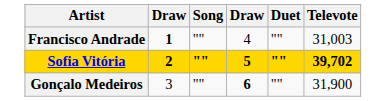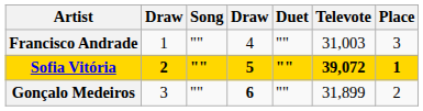 <table class="sortable wikitable plainrowheaders" style="margin: 1em auto 1em auto; text-align:center;">
 <tr>
 <th scope="col">Artist</th>
 <th scope="col">Draw</th>
 <th scope="col">Song</th>
 <th scope="col">Draw</th>
 <th scope="col">Duet</th>
 <th scope="col">Televote</th>
+<th scope="col">Place</th>
 </tr>
 <tr>
 <th align="left" scope="row">Francisco Andrade</th>
-<td><strong>1</strong></td>
+<td>1</td>
 <td align="left">""</td>
 <td>4</td>
 <td align="left">"" </td>
 <td>31,003</td>
+<td>3</td>
 </tr>
 <tr style="font-weight:bold; background:gold;">
 <th align="left" style="font-weight:bold; background:gold;" scope="row"><a href='#'>Sofia Vitória</a></th>
 <td>2</td>
 <td align="left">""</td>
 <td>5</td>
 <td align="left">"" </td>
-<td>39,702</td>
+<td>39,072</td>
+<td>1</td>
 </tr>
 <tr>
 <th align="left" scope="row">Gonçalo Medeiros</th>
 <td>3</td>
 <td align="left">""</td>
 <td><strong>6</strong></td>
 <td align="left">"" </td>
-<td>31,900</td>
+<td>31,899</td>
+<td>2</td>
 </tr>
 </table>
